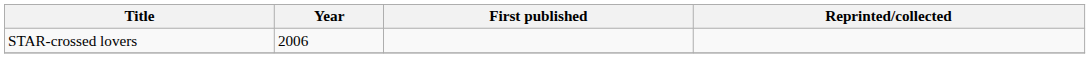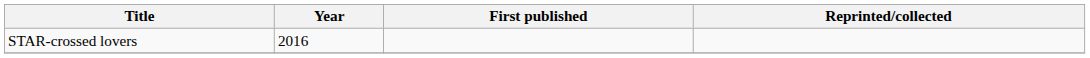 <table class='wikitable sortable' width='90%'>
 <tr>
 <th width=25%>Title</th>
 <th>Year</th>
 <th>First published</th>
 <th>Reprinted/collected</th>
 </tr>
 <tr>
 <td>STAR-crossed lovers</td>
-<td>2006</td>
+<td>2016</td>
 <td></td>
 <td></td>
 </tr>
 <tr>
 </tr>
 </table>
